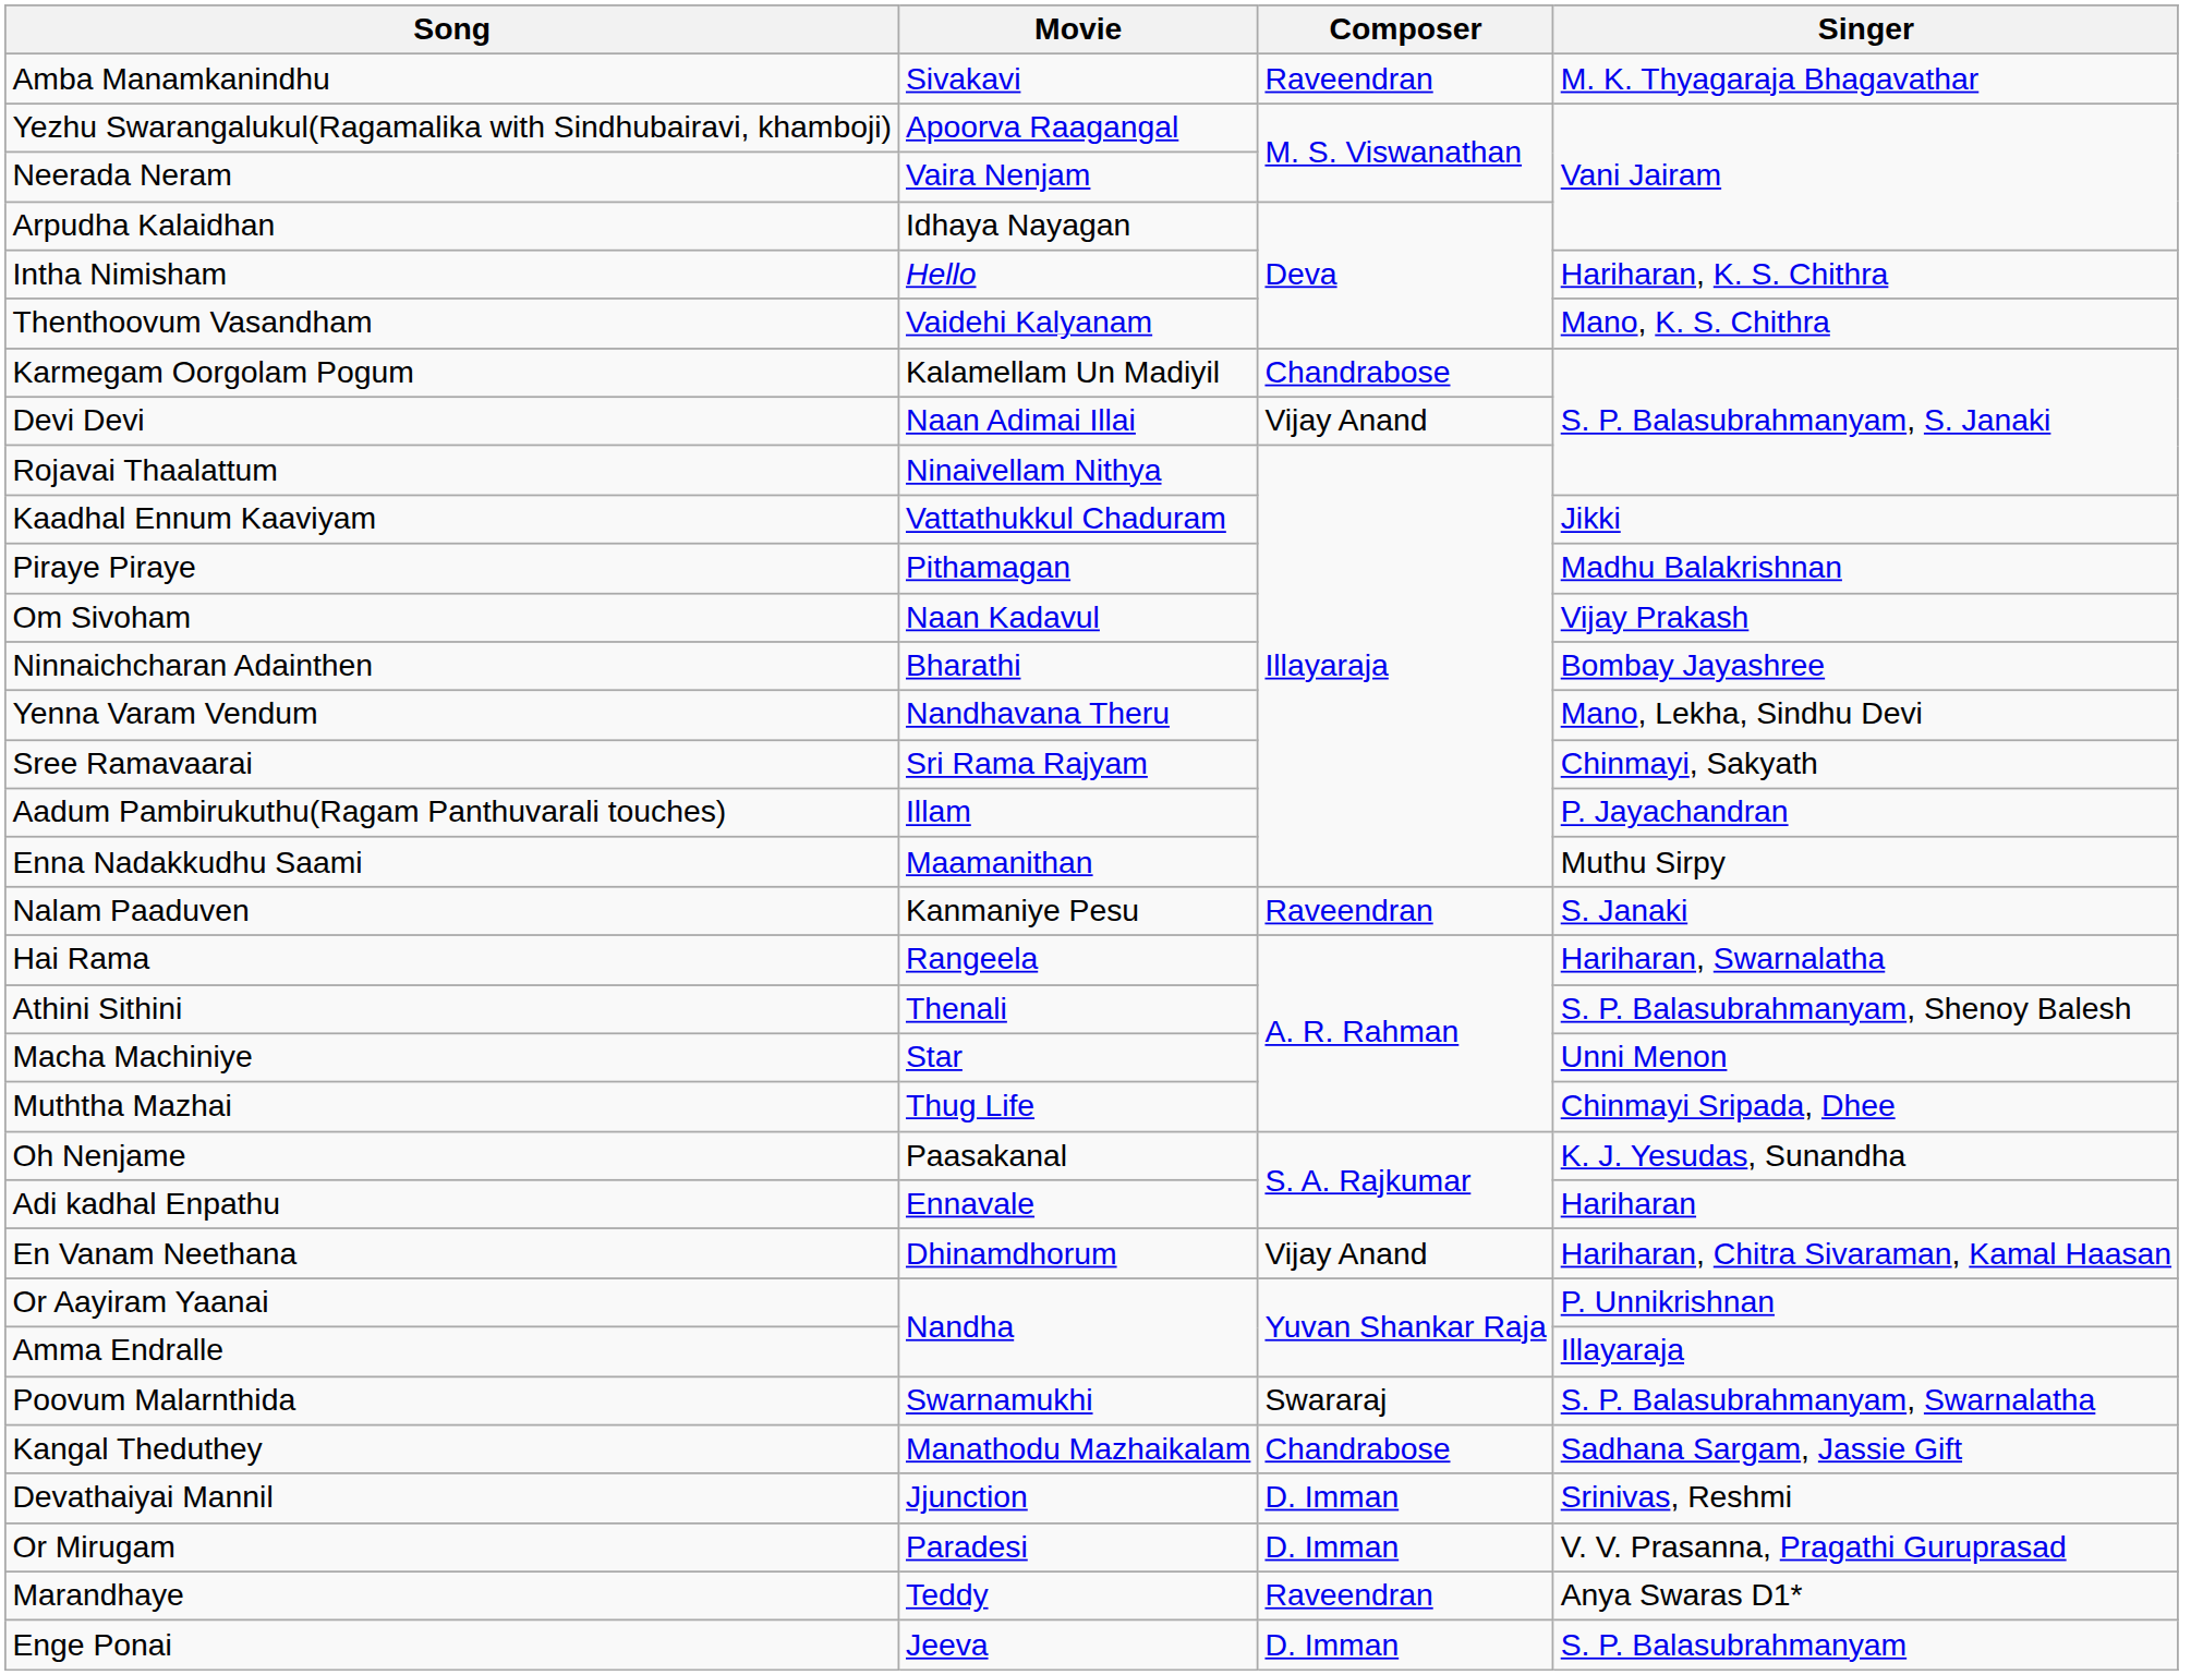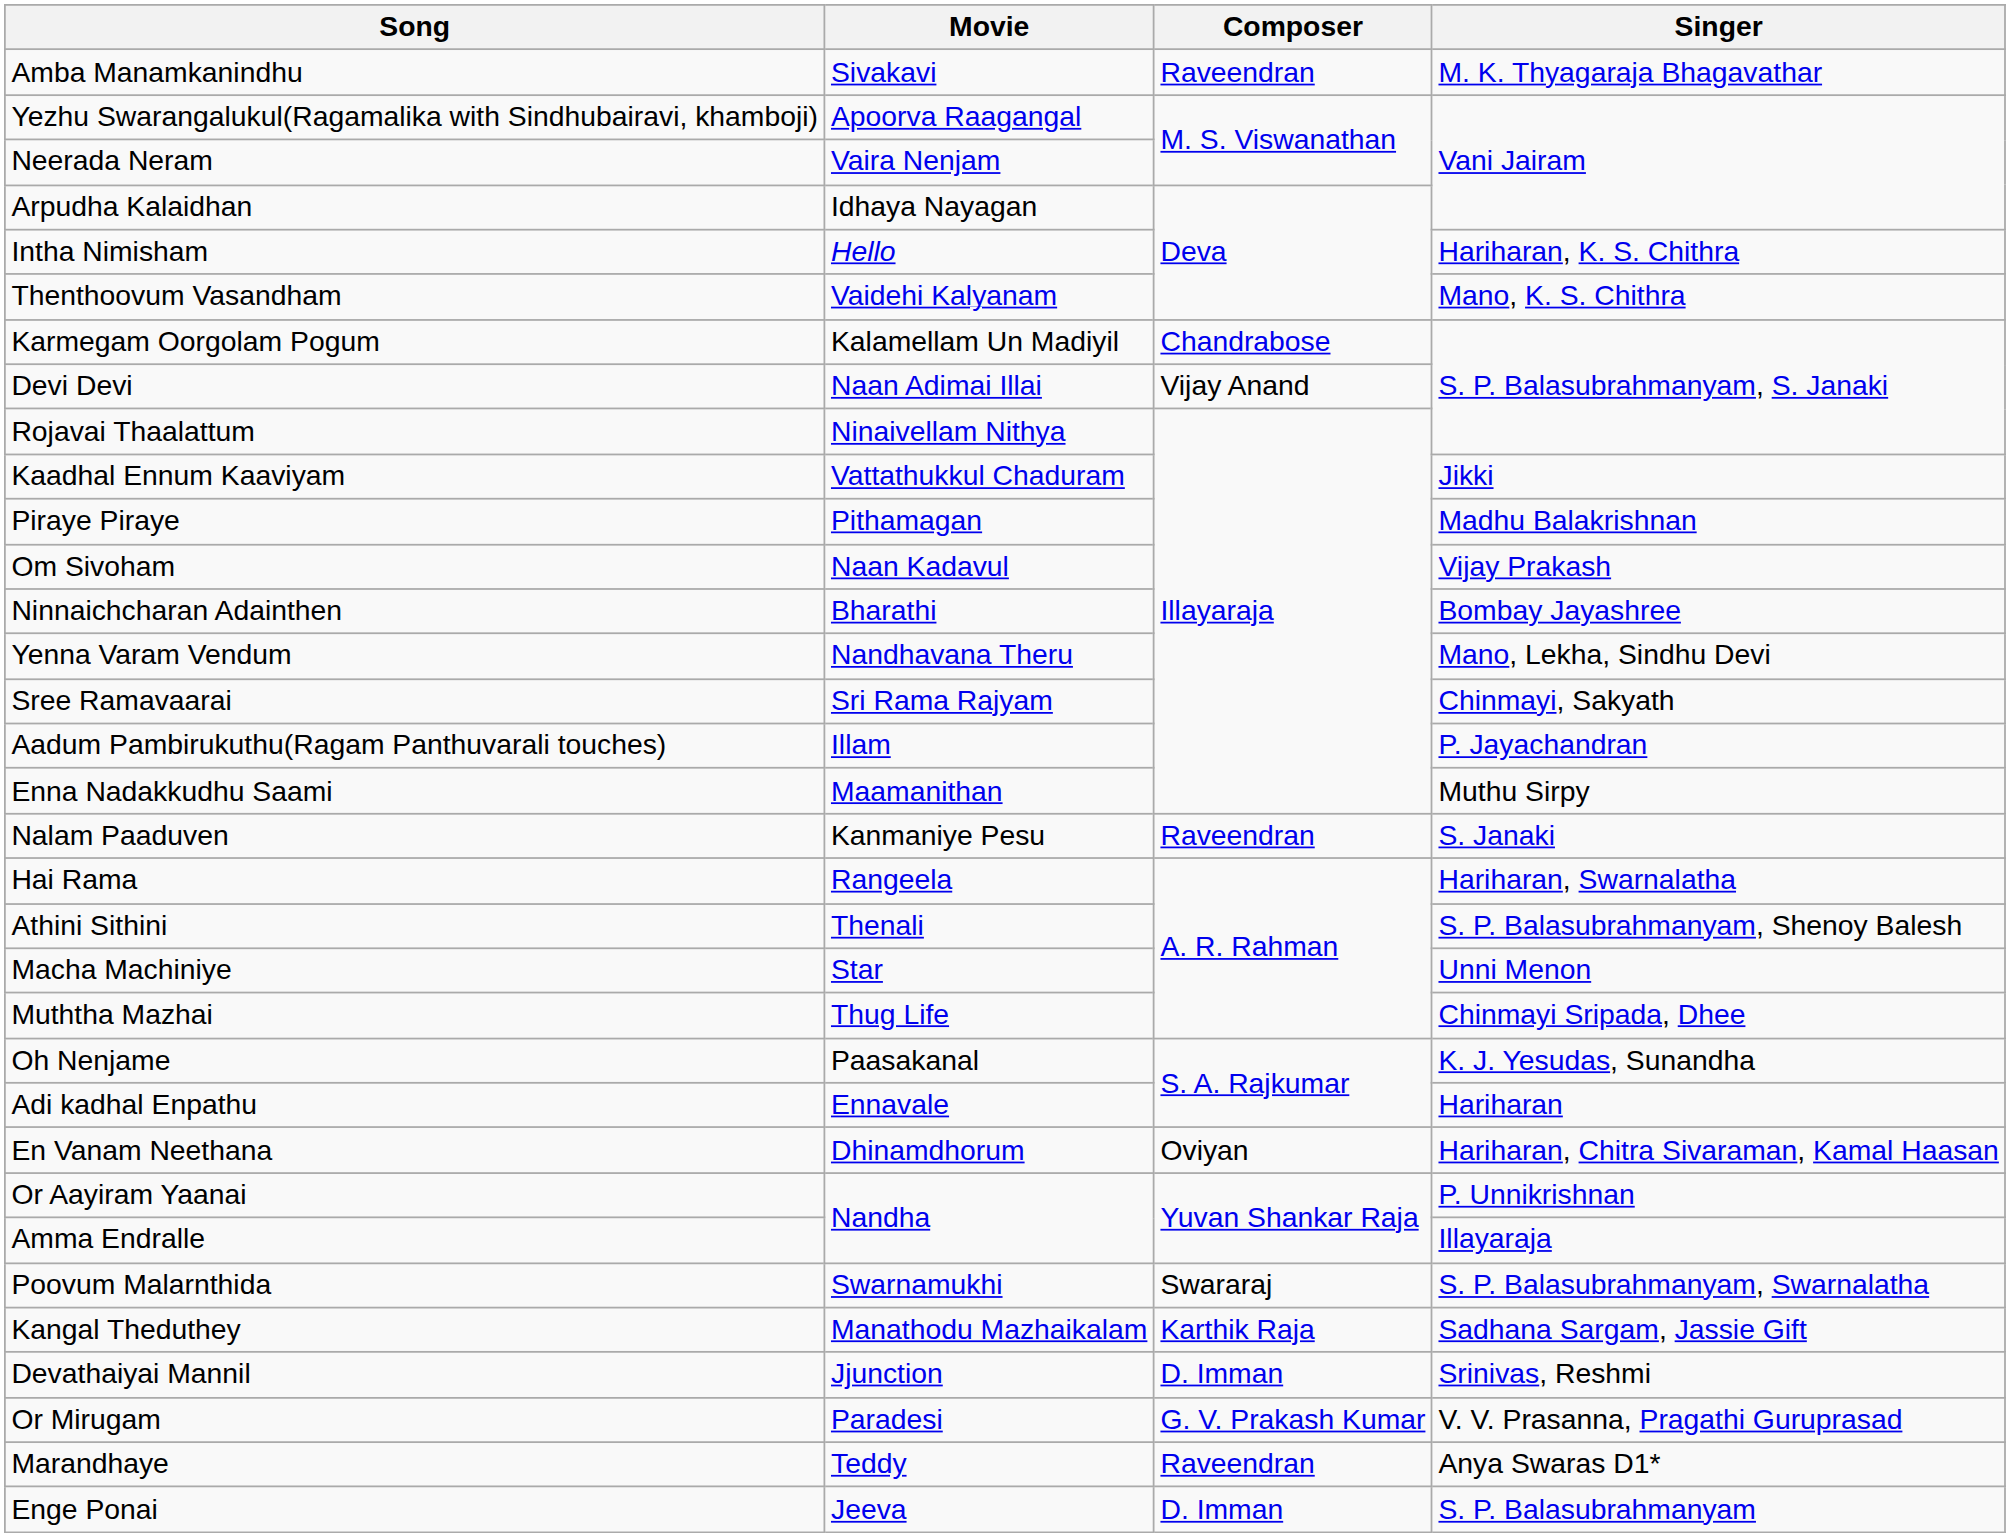 <table class="wikitable">
 <tr>
 <th>Song</th>
 <th>Movie</th>
 <th>Composer</th>
 <th>Singer</th>
 </tr>
 <tr>
 <td>Amba Manamkanindhu</td>
 <td><a href='#'>Sivakavi</a></td>
 <td><a href='#'>Raveendran</a></td>
 <td><a href='#'>M. K. Thyagaraja Bhagavathar</a></td>
 </tr>
 <tr>
 <td>Yezhu Swarangalukul(Ragamalika with Sindhubairavi, khamboji)</td>
 <td><a href='#'>Apoorva Raagangal</a></td>
 <td rowspan=2><a href='#'>M. S. Viswanathan</a></td>
 <td rowspan=3><a href='#'>Vani Jairam</a></td>
 </tr>
 <tr>
 <td>Neerada Neram</td>
 <td><a href='#'>Vaira Nenjam</a></td>
 </tr>
 <tr>
 <td>Arpudha Kalaidhan</td>
 <td>Idhaya Nayagan</td>
 <td rowspan="3"><a href='#'>Deva</a></td>
 </tr>
 <tr>
 <td>Intha Nimisham</td>
 <td><em><a href='#'>Hello</a></em></td>
 <td><a href='#'>Hariharan</a>, <a href='#'>K. S. Chithra</a></td>
 </tr>
 <tr>
 <td>Thenthoovum Vasandham</td>
 <td><a href='#'>Vaidehi Kalyanam</a></td>
 <td><a href='#'>Mano</a>, <a href='#'>K. S. Chithra</a></td>
 </tr>
 <tr>
 <td>Karmegam Oorgolam Pogum</td>
 <td>Kalamellam Un Madiyil</td>
 <td><a href='#'>Chandrabose</a></td>
 <td rowspan=3><a href='#'>S. P. Balasubrahmanyam</a>, <a href='#'>S. Janaki</a></td>
 </tr>
 <tr>
 <td>Devi Devi</td>
 <td><a href='#'>Naan Adimai Illai</a></td>
 <td>Vijay Anand</td>
 </tr>
 <tr>
 <td>Rojavai Thaalattum</td>
 <td><a href='#'>Ninaivellam Nithya</a></td>
 <td rowspan="9"><a href='#'>Illayaraja</a></td>
 </tr>
 <tr>
 <td>Kaadhal Ennum Kaaviyam</td>
 <td><a href='#'>Vattathukkul Chaduram</a></td>
 <td><a href='#'>Jikki</a></td>
 </tr>
 <tr>
 <td>Piraye Piraye</td>
 <td><a href='#'>Pithamagan</a></td>
 <td><a href='#'>Madhu Balakrishnan</a></td>
 </tr>
 <tr>
 <td>Om Sivoham</td>
 <td><a href='#'>Naan Kadavul</a></td>
 <td><a href='#'>Vijay Prakash</a></td>
 </tr>
 <tr>
 <td>Ninnaichcharan Adainthen</td>
 <td><a href='#'>Bharathi</a></td>
 <td><a href='#'>Bombay Jayashree</a></td>
 </tr>
 <tr>
 <td>Yenna Varam Vendum</td>
 <td><a href='#'>Nandhavana Theru</a></td>
 <td><a href='#'>Mano</a>, Lekha, Sindhu Devi</td>
 </tr>
 <tr>
 <td>Sree Ramavaarai</td>
 <td><a href='#'>Sri Rama Rajyam</a></td>
 <td><a href='#'>Chinmayi</a>, Sakyath</td>
 </tr>
 <tr>
 <td>Aadum Pambirukuthu(Ragam Panthuvarali touches)</td>
 <td><a href='#'>Illam</a></td>
 <td><a href='#'>P. Jayachandran</a></td>
 </tr>
 <tr>
 <td>Enna Nadakkudhu Saami</td>
 <td><a href='#'>Maamanithan</a></td>
 <td>Muthu Sirpy</td>
 </tr>
 <tr>
 <td>Nalam Paaduven</td>
 <td>Kanmaniye Pesu</td>
 <td><a href='#'>Raveendran</a></td>
 <td><a href='#'>S. Janaki</a></td>
 </tr>
 <tr>
 <td>Hai Rama</td>
 <td><a href='#'>Rangeela</a></td>
 <td rowspan="4"><a href='#'>A. R. Rahman</a></td>
 <td><a href='#'>Hariharan</a>, <a href='#'>Swarnalatha</a></td>
 </tr>
 <tr>
 <td>Athini Sithini</td>
 <td><a href='#'>Thenali</a></td>
 <td><a href='#'>S. P. Balasubrahmanyam</a>, Shenoy Balesh</td>
 </tr>
 <tr>
 <td>Macha Machiniye</td>
 <td><a href='#'>Star</a></td>
 <td><a href='#'>Unni Menon</a></td>
 </tr>
 <tr>
 <td>Muththa Mazhai</td>
 <td><a href='#'>Thug Life</a></td>
 <td><a href='#'>Chinmayi Sripada</a>, <a href='#'>Dhee</a></td>
 </tr>
 <tr>
 <td>Oh Nenjame</td>
 <td>Paasakanal</td>
 <td rowspan=2><a href='#'>S. A. Rajkumar</a></td>
 <td><a href='#'>K. J. Yesudas</a>, Sunandha</td>
 </tr>
 <tr>
 <td>Adi kadhal Enpathu</td>
 <td><a href='#'>Ennavale</a></td>
 <td><a href='#'>Hariharan</a></td>
 </tr>
 <tr>
 <td>En Vanam Neethana</td>
 <td><a href='#'>Dhinamdhorum</a></td>
-<td>Vijay Anand</td>
+<td>Oviyan</td>
 <td><a href='#'>Hariharan</a>, <a href='#'>Chitra Sivaraman</a>, <a href='#'>Kamal Haasan</a></td>
 </tr>
 <tr>
 <td>Or Aayiram Yaanai</td>
 <td rowspan="2"><a href='#'>Nandha</a></td>
 <td rowspan="2"><a href='#'>Yuvan Shankar Raja</a></td>
 <td><a href='#'>P. Unnikrishnan</a></td>
 </tr>
 <tr>
 <td>Amma Endralle</td>
 <td><a href='#'>Illayaraja</a></td>
 </tr>
 <tr>
 <td>Poovum Malarnthida</td>
 <td><a href='#'>Swarnamukhi</a></td>
 <td>Swararaj</td>
 <td><a href='#'>S. P. Balasubrahmanyam</a>, <a href='#'>Swarnalatha</a></td>
 </tr>
 <tr>
 <td>Kangal Theduthey</td>
 <td><a href='#'>Manathodu Mazhaikalam</a></td>
-<td><a href='#'>Chandrabose</a></td>
+<td><a href='#'>Karthik Raja</a></td>
 <td><a href='#'>Sadhana Sargam</a>, <a href='#'>Jassie Gift</a></td>
 </tr>
 <tr>
 <td>Devathaiyai Mannil</td>
 <td><a href='#'>Jjunction</a></td>
 <td><a href='#'>D. Imman</a></td>
 <td><a href='#'>Srinivas</a>, Reshmi</td>
 </tr>
 <tr>
 <td>Or Mirugam</td>
 <td><a href='#'>Paradesi</a></td>
-<td><a href='#'>D. Imman</a></td>
+<td><a href='#'>G. V. Prakash Kumar</a></td>
 <td>V. V. Prasanna, <a href='#'>Pragathi Guruprasad</a></td>
 </tr>
 <tr>
 <td>Marandhaye</td>
 <td><a href='#'>Teddy</a></td>
 <td><a href='#'>Raveendran</a></td>
 <td>Anya Swaras D1*</td>
 </tr>
 <tr>
 <td>Enge Ponai</td>
 <td><a href='#'>Jeeva</a></td>
 <td><a href='#'>D. Imman</a></td>
 <td><a href='#'>S. P. Balasubrahmanyam</a></td>
 </tr>
 </table>
